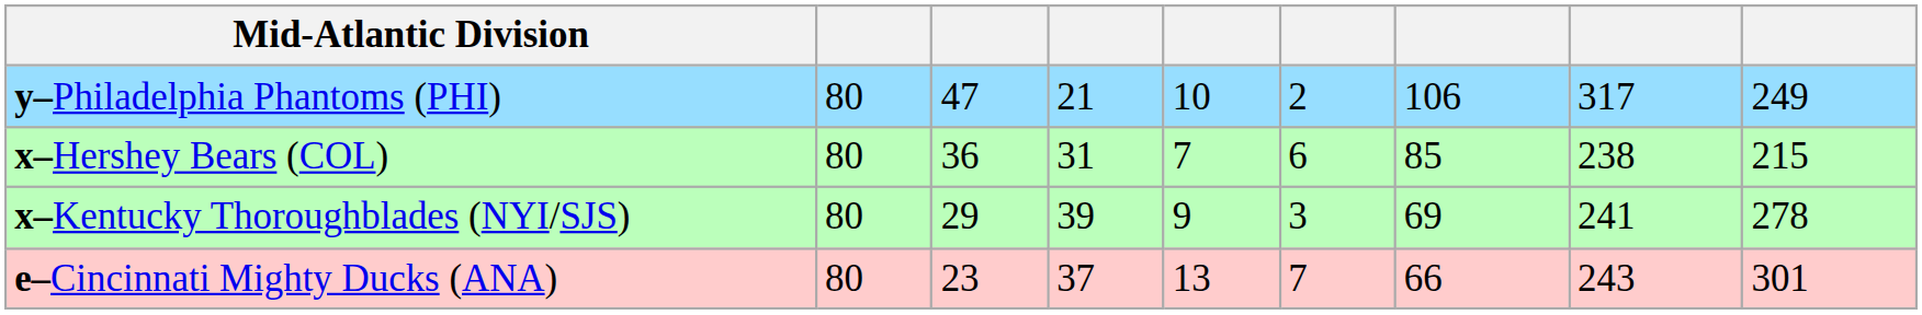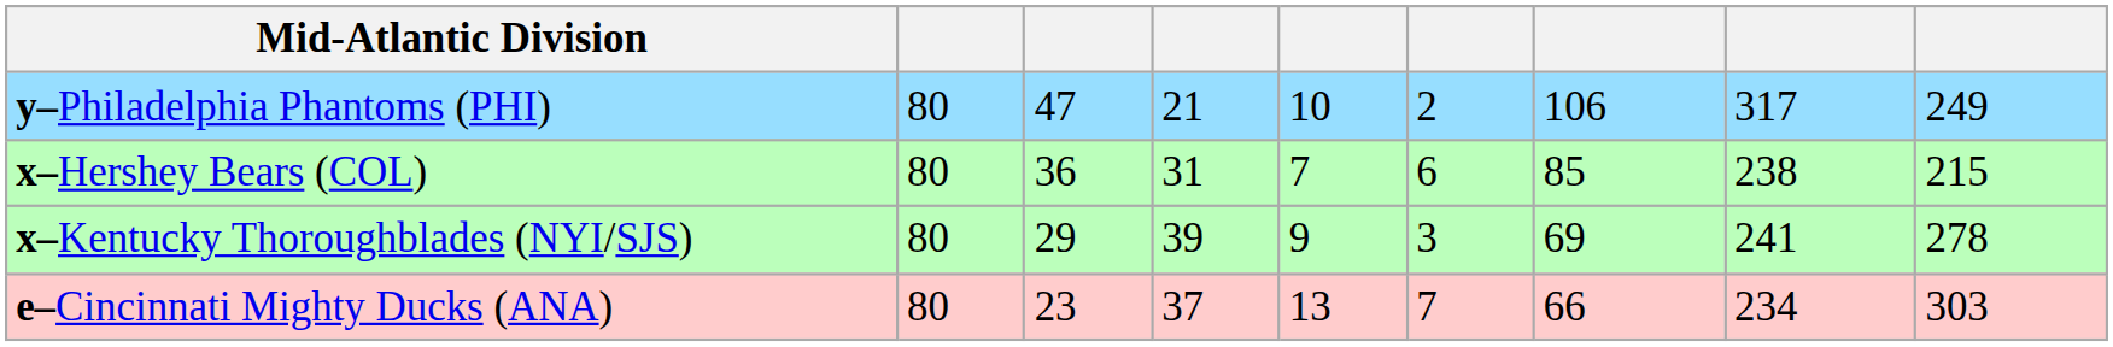 <table class="wikitable" style="width:50em">
 <tr>
 <th width="35%">Mid-Atlantic Division</th>
 <th width="5%"></th>
 <th width="5%"></th>
 <th width="5%"></th>
 <th width="5%"></th>
 <th width="5%"></th>
 <th width="7.5%"></th>
 <th width="7.5%"></th>
 <th width="7.5%"></th>
 </tr>
 <tr bgcolor="#97DEFF">
 <td><strong>y–</strong><a href='#'>Philadelphia Phantoms</a> (<a href='#'>PHI</a>)</td>
 <td>80</td>
 <td>47</td>
 <td>21</td>
 <td>10</td>
 <td>2</td>
 <td>106</td>
 <td>317</td>
 <td>249</td>
 </tr>
 <tr bgcolor="#bbffbb">
 <td><strong>x–</strong><a href='#'>Hershey Bears</a> (<a href='#'>COL</a>)</td>
 <td>80</td>
 <td>36</td>
 <td>31</td>
 <td>7</td>
 <td>6</td>
 <td>85</td>
 <td>238</td>
 <td>215</td>
 </tr>
 <tr bgcolor="#bbffbb">
 <td><strong>x–</strong><a href='#'>Kentucky Thoroughblades</a> (<a href='#'>NYI</a>/<a href='#'>SJS</a>)</td>
 <td>80</td>
 <td>29</td>
 <td>39</td>
 <td>9</td>
 <td>3</td>
 <td>69</td>
 <td>241</td>
 <td>278</td>
 </tr>
 <tr bgcolor="#ffcccc">
 <td><strong>e–</strong><a href='#'>Cincinnati Mighty Ducks</a> (<a href='#'>ANA</a>)</td>
 <td>80</td>
 <td>23</td>
 <td>37</td>
 <td>13</td>
 <td>7</td>
 <td>66</td>
-<td>243</td>
-<td>301</td>
+<td>234</td>
+<td>303</td>
 </tr>
 </table>
